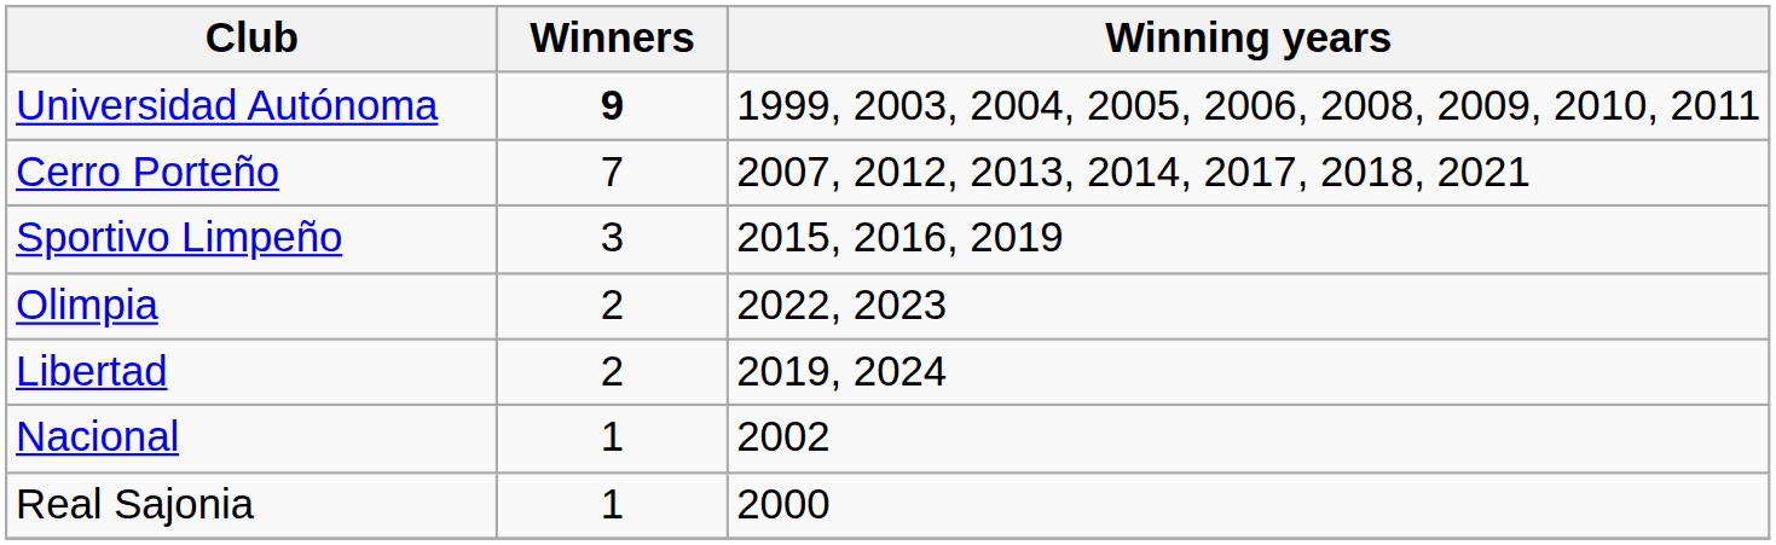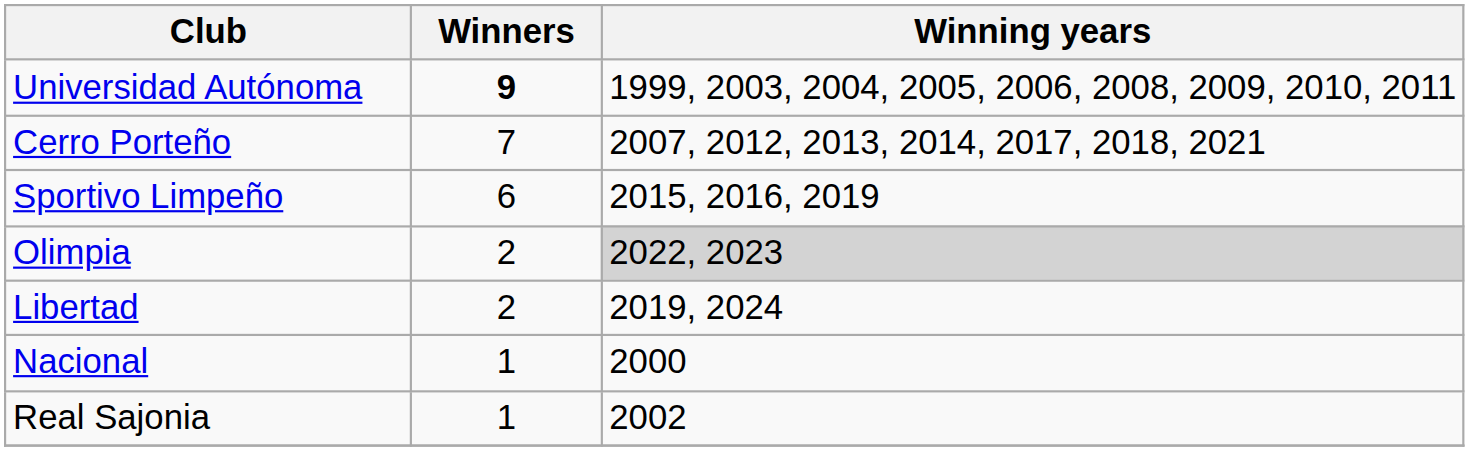 <table class="wikitable sortable">
 <tr>
 <th scope=col class="unsortable" width=180>Club</th>
 <th scope=col width=80>Winners</th>
 <th scope=col class="unsortable">Winning years</th>
 </tr>
 <tr>
 <td><a href='#'>Universidad Autónoma</a></td>
 <td align=center><strong>9</strong></td>
 <td>1999, 2003, 2004, 2005, 2006, 2008, 2009, 2010, 2011</td>
 </tr>
 <tr>
 <td><a href='#'>Cerro Porteño</a></td>
 <td align=center>7</td>
 <td>2007, 2012, 2013, 2014, 2017, 2018, 2021</td>
 </tr>
 <tr>
 <td><a href='#'>Sportivo Limpeño</a></td>
-<td align=center>3</td>
+<td align=center>6</td>
 <td>2015, 2016, 2019</td>
 </tr>
 <tr>
 <td><a href='#'>Olimpia</a></td>
 <td align=center>2</td>
-<td>2022, 2023</td>
+<td style="background: lightgrey;">2022, 2023</td>
 </tr>
 <tr>
 <td><a href='#'>Libertad</a></td>
 <td align=center>2</td>
 <td>2019, 2024</td>
 </tr>
 <tr>
 <td><a href='#'>Nacional</a></td>
 <td align=center>1</td>
-<td>2002</td>
+<td>2000</td>
 </tr>
 <tr>
 <td>Real Sajonia</td>
 <td align=center>1</td>
-<td>2000</td>
+<td>2002</td>
 </tr>
 <tr>
 </tr>
 </table>
